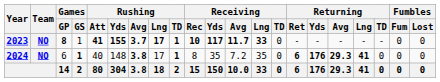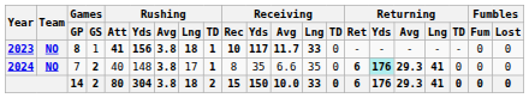 <table class="wikitable" style="text-align:center;">
 <tr>
 <th rowspan="2">Year</th>
 <th rowspan="2">Team</th>
 <th colspan="2">Games</th>
 <th colspan="5">Rushing</th>
 <th colspan="5">Receiving</th>
 <th colspan="5">Returning</th>
 <th colspan="2">Fumbles</th>
 </tr>
 <tr>
 <th>GP</th>
 <th>GS</th>
 <th>Att</th>
 <th>Yds</th>
 <th>Avg</th>
 <th>Lng</th>
 <th>TD</th>
 <th>Rec</th>
 <th>Yds</th>
 <th>Avg</th>
 <th>Lng</th>
 <th>TD</th>
 <th>Ret</th>
 <th>Yds</th>
 <th>Avg</th>
 <th>Lng</th>
 <th>TD</th>
 <th>Fum</th>
 <th>Lost</th>
 </tr>
 <tr>
 <th><a href='#'>2023</a></th>
 <th><a href='#'>NO</a></th>
 <td><strong>8</strong></td>
 <td>1</td>
 <td><strong>41</strong></td>
-<td><strong>155</strong></td>
-<td><strong>3.7</strong></td>
-<td><strong>17</strong></td>
+<td><strong>156</strong></td>
+<td><strong>3.8</strong></td>
+<td><strong>18</strong></td>
 <td><strong>1</strong></td>
 <td><strong>10</strong></td>
 <td><strong>117</strong></td>
 <td><strong>11.7</strong></td>
 <td><strong>33</strong></td>
 <td>0</td>
 <td>-</td>
 <td>-</td>
 <td>-</td>
 <td>-</td>
 <td>-</td>
 <td>0</td>
 <td>0</td>
 </tr>
 <tr>
 <th><a href='#'>2024</a></th>
 <th><a href='#'>NO</a></th>
-<td>6</td>
-<td><strong>1</strong></td>
+<td>7</td>
+<td><strong>2</strong></td>
 <td>40</td>
 <td>148</td>
 <td><strong>3.8</strong></td>
 <td>17</td>
 <td><strong>1</strong></td>
 <td>8</td>
 <td>35</td>
-<td>7.2</td>
+<td>6.6</td>
 <td>35</td>
 <td>0</td>
 <td><strong>6</strong></td>
-<td><strong>176</strong></td>
+<td style="background: paleturquoise;"><strong>176</strong></td>
 <td><strong>29.3</strong></td>
 <td><strong>41</strong></td>
 <td>0</td>
 <td>0</td>
 <td>0</td>
 </tr>
 <tr>
 <th colspan="2"></th>
 <th>14</th>
 <th>2</th>
 <th>80</th>
 <th>304</th>
 <th>3.8</th>
 <th>18</th>
 <th>2</th>
 <th>15</th>
 <th>150</th>
 <th>10.0</th>
 <th>33</th>
 <th>0</th>
 <th>6</th>
 <th>176</th>
 <th>29.3</th>
 <th>41</th>
 <th>0</th>
 <th>0</th>
 <th>0</th>
 </tr>
 </table>
